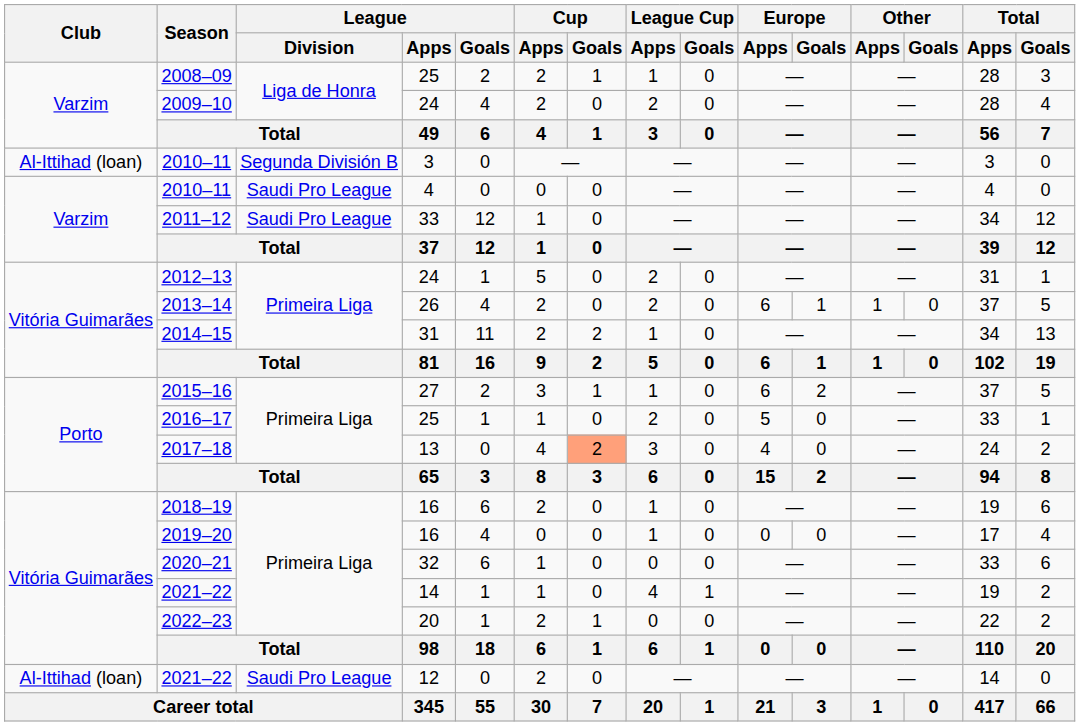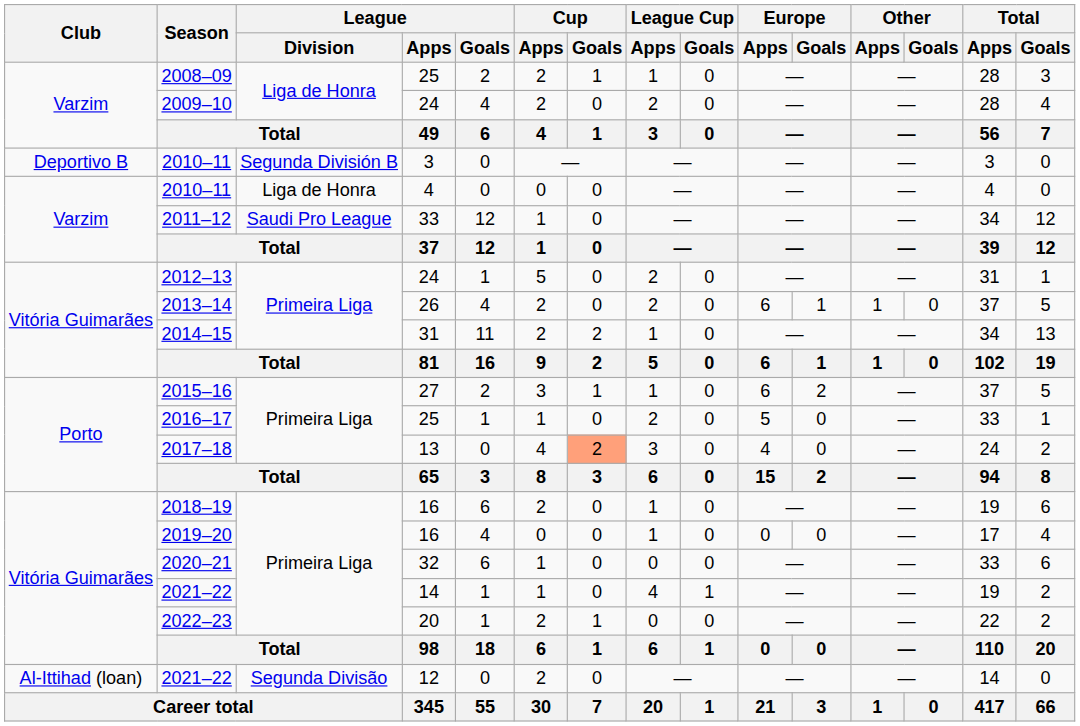 <table class="wikitable" style="text-align: center;">
 <tr>
 <th rowspan="2">Club</th>
 <th rowspan="2">Season</th>
 <th colspan="3">League</th>
 <th colspan="2">Cup</th>
 <th colspan="2">League Cup</th>
 <th colspan="2">Europe</th>
 <th colspan="2">Other</th>
 <th colspan="2">Total</th>
 </tr>
 <tr>
 <th>Division</th>
 <th>Apps</th>
 <th>Goals</th>
 <th>Apps</th>
 <th>Goals</th>
 <th>Apps</th>
 <th>Goals</th>
 <th>Apps</th>
 <th>Goals</th>
 <th>Apps</th>
 <th>Goals</th>
 <th>Apps</th>
 <th>Goals</th>
 </tr>
 <tr>
 <td rowspan="3"><a href='#'>Varzim</a></td>
 <td><a href='#'>2008–09</a></td>
 <td rowspan="2"><a href='#'>Liga de Honra</a></td>
 <td>25</td>
 <td>2</td>
 <td>2</td>
 <td>1</td>
 <td>1</td>
 <td>0</td>
 <td colspan="2">—</td>
 <td colspan="2">—</td>
 <td>28</td>
 <td>3</td>
 </tr>
 <tr>
 <td><a href='#'>2009–10</a></td>
 <td>24</td>
 <td>4</td>
 <td>2</td>
 <td>0</td>
 <td>2</td>
 <td>0</td>
 <td colspan="2">—</td>
 <td colspan="2">—</td>
 <td>28</td>
 <td>4</td>
 </tr>
 <tr>
 <th colspan="2">Total</th>
 <th>49</th>
 <th>6</th>
 <th>4</th>
 <th>1</th>
 <th>3</th>
 <th>0</th>
 <th colspan="2">—</th>
 <th colspan="2">—</th>
 <th>56</th>
 <th>7</th>
 </tr>
 <tr>
-<td><a href='#'>Al-Ittihad</a> (loan)</td>
+<td><a href='#'>Deportivo B</a></td>
 <td><a href='#'>2010–11</a></td>
 <td><a href='#'>Segunda División B</a></td>
 <td>3</td>
 <td>0</td>
 <td colspan="2">—</td>
 <td colspan="2">—</td>
 <td colspan="2">—</td>
 <td colspan="2">—</td>
 <td>3</td>
 <td>0</td>
 </tr>
 <tr>
 <td rowspan="3"><a href='#'>Varzim</a></td>
 <td><a href='#'>2010–11</a></td>
-<td><a href='#'>Saudi Pro League</a></td>
+<td>Liga de Honra</td>
 <td>4</td>
 <td>0</td>
 <td>0</td>
 <td>0</td>
 <td colspan="2">—</td>
 <td colspan="2">—</td>
 <td colspan="2">—</td>
 <td>4</td>
 <td>0</td>
 </tr>
 <tr>
 <td><a href='#'>2011–12</a></td>
 <td><a href='#'>Saudi Pro League</a></td>
 <td>33</td>
 <td>12</td>
 <td>1</td>
 <td>0</td>
 <td colspan="2">—</td>
 <td colspan="2">—</td>
 <td colspan="2">—</td>
 <td>34</td>
 <td>12</td>
 </tr>
 <tr>
 <th colspan="2">Total</th>
 <th>37</th>
 <th>12</th>
 <th>1</th>
 <th>0</th>
 <th colspan="2">—</th>
 <th colspan="2">—</th>
 <th colspan="2">—</th>
 <th>39</th>
 <th>12</th>
 </tr>
 <tr>
 <td rowspan="4"><a href='#'>Vitória Guimarães</a></td>
 <td><a href='#'>2012–13</a></td>
 <td rowspan="3"><a href='#'>Primeira Liga</a></td>
 <td>24</td>
 <td>1</td>
 <td>5</td>
 <td>0</td>
 <td>2</td>
 <td>0</td>
 <td colspan="2">—</td>
 <td colspan="2">—</td>
 <td>31</td>
 <td>1</td>
 </tr>
 <tr>
 <td><a href='#'>2013–14</a></td>
 <td>26</td>
 <td>4</td>
 <td>2</td>
 <td>0</td>
 <td>2</td>
 <td>0</td>
 <td>6</td>
 <td>1</td>
 <td>1</td>
 <td>0</td>
 <td>37</td>
 <td>5</td>
 </tr>
 <tr>
 <td><a href='#'>2014–15</a></td>
 <td>31</td>
 <td>11</td>
 <td>2</td>
 <td>2</td>
 <td>1</td>
 <td>0</td>
 <td colspan="2">—</td>
 <td colspan="2">—</td>
 <td>34</td>
 <td>13</td>
 </tr>
 <tr>
 <th colspan="2">Total</th>
 <th>81</th>
 <th>16</th>
 <th>9</th>
 <th>2</th>
 <th>5</th>
 <th>0</th>
 <th>6</th>
 <th>1</th>
 <th>1</th>
 <th>0</th>
 <th>102</th>
 <th>19</th>
 </tr>
 <tr>
 <td rowspan="4"><a href='#'>Porto</a></td>
 <td><a href='#'>2015–16</a></td>
 <td rowspan="3">Primeira Liga</td>
 <td>27</td>
 <td>2</td>
 <td>3</td>
 <td>1</td>
 <td>1</td>
 <td>0</td>
 <td>6</td>
 <td>2</td>
 <td colspan="2">—</td>
 <td>37</td>
 <td>5</td>
 </tr>
 <tr>
 <td><a href='#'>2016–17</a></td>
 <td>25</td>
 <td>1</td>
 <td>1</td>
 <td>0</td>
 <td>2</td>
 <td>0</td>
 <td>5</td>
 <td>0</td>
 <td colspan="2">—</td>
 <td>33</td>
 <td>1</td>
 </tr>
 <tr>
 <td><a href='#'>2017–18</a></td>
 <td>13</td>
 <td>0</td>
 <td>4</td>
 <td style="background: lightsalmon;">2</td>
 <td>3</td>
 <td>0</td>
 <td>4</td>
 <td>0</td>
 <td colspan="2">—</td>
 <td>24</td>
 <td>2</td>
 </tr>
 <tr>
 <th colspan="2">Total</th>
 <th>65</th>
 <th>3</th>
 <th>8</th>
 <th>3</th>
 <th>6</th>
 <th>0</th>
 <th>15</th>
 <th>2</th>
 <th colspan="2">—</th>
 <th>94</th>
 <th>8</th>
 </tr>
 <tr>
 <td rowspan="6"><a href='#'>Vitória Guimarães</a></td>
 <td><a href='#'>2018–19</a></td>
 <td rowspan="5">Primeira Liga</td>
 <td>16</td>
 <td>6</td>
 <td>2</td>
 <td>0</td>
 <td>1</td>
 <td>0</td>
 <td colspan="2">—</td>
 <td colspan="2">—</td>
 <td>19</td>
 <td>6</td>
 </tr>
 <tr>
 <td><a href='#'>2019–20</a></td>
 <td>16</td>
 <td>4</td>
 <td>0</td>
 <td>0</td>
 <td>1</td>
 <td>0</td>
 <td>0</td>
 <td>0</td>
 <td colspan="2">—</td>
 <td>17</td>
 <td>4</td>
 </tr>
 <tr>
 <td><a href='#'>2020–21</a></td>
 <td>32</td>
 <td>6</td>
 <td>1</td>
 <td>0</td>
 <td>0</td>
 <td>0</td>
 <td colspan="2">—</td>
 <td colspan="2">—</td>
 <td>33</td>
 <td>6</td>
 </tr>
 <tr>
 <td><a href='#'>2021–22</a></td>
 <td>14</td>
 <td>1</td>
 <td>1</td>
 <td>0</td>
 <td>4</td>
 <td>1</td>
 <td colspan="2">—</td>
 <td colspan="2">—</td>
 <td>19</td>
 <td>2</td>
 </tr>
 <tr>
 <td><a href='#'>2022–23</a></td>
 <td>20</td>
 <td>1</td>
 <td>2</td>
 <td>1</td>
 <td>0</td>
 <td>0</td>
 <td colspan="2">—</td>
 <td colspan="2">—</td>
 <td>22</td>
 <td>2</td>
 </tr>
 <tr>
 <th colspan="2">Total</th>
 <th>98</th>
 <th>18</th>
 <th>6</th>
 <th>1</th>
 <th>6</th>
 <th>1</th>
 <th>0</th>
 <th>0</th>
 <th colspan="2">—</th>
 <th>110</th>
 <th>20</th>
 </tr>
 <tr>
 <td><a href='#'>Al-Ittihad</a> (loan)</td>
 <td><a href='#'>2021–22</a></td>
-<td><a href='#'>Saudi Pro League</a></td>
+<td><a href='#'>Segunda Divisão</a></td>
 <td>12</td>
 <td>0</td>
 <td>2</td>
 <td>0</td>
 <td colspan="2">—</td>
 <td colspan="2">—</td>
 <td colspan="2">—</td>
 <td>14</td>
 <td>0</td>
 </tr>
 <tr>
 <th colspan="3">Career total</th>
 <th>345</th>
 <th>55</th>
 <th>30</th>
 <th>7</th>
 <th>20</th>
 <th>1</th>
 <th>21</th>
 <th>3</th>
 <th>1</th>
 <th>0</th>
 <th>417</th>
 <th>66</th>
 </tr>
 </table>
